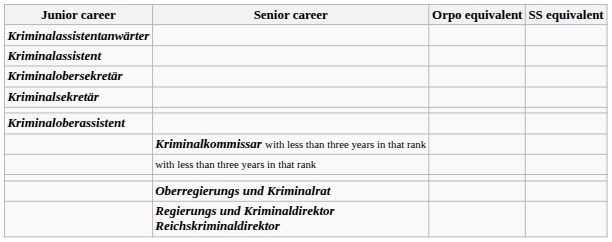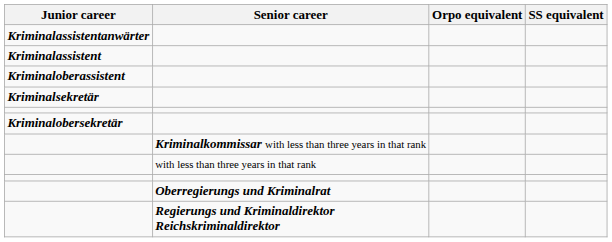 <table class="wikitable">
 <tr>
 <th>Junior career</th>
 <th>Senior career</th>
 <th>Orpo equivalent</th>
 <th>SS equivalent</th>
 </tr>
 <tr>
 <td><strong><em>Kriminalassistentanwärter</em></strong></td>
 <td></td>
 <td></td>
 <td></td>
 </tr>
 <tr>
 <td><strong><em>Kriminalassistent</em></strong></td>
 <td></td>
 <td></td>
 <td></td>
 </tr>
 <tr>
-<td><strong><em>Kriminalobersekretär</em></strong></td>
+<td><strong><em>Kriminaloberassistent</em></strong></td>
 <td></td>
 <td></td>
 <td></td>
 </tr>
 <tr>
 <td><strong><em>Kriminalsekretär</em></strong></td>
 <td></td>
 <td></td>
 <td></td>
 </tr>
 <tr>
 <td></td>
 <td></td>
 <td></td>
 <td></td>
 </tr>
 <tr>
-<td><strong><em>Kriminaloberassistent</em></strong></td>
+<td><strong><em>Kriminalobersekretär</em></strong></td>
 <td></td>
 <td></td>
 <td></td>
 </tr>
 <tr>
 <td><strong></strong></td>
 <td><strong><em>Kriminalkommissar</em></strong> <small>with less than three years in that rank</small></td>
 <td></td>
 <td></td>
 </tr>
 <tr>
 <td></td>
 <td><strong></strong> <small>with less than three years in that rank</small></td>
 <td></td>
 <td></td>
 </tr>
 <tr>
 <td></td>
 <td><strong></strong></td>
 <td></td>
 <td></td>
 </tr>
 <tr>
 <td></td>
 <td><strong><em>Oberregierungs und Kriminalrat</em></strong></td>
 <td></td>
 <td></td>
 </tr>
 <tr>
 <td></td>
 <td><strong><em>Regierungs und Kriminaldirektor<br>Reichskriminaldirektor</em></strong></td>
 <td></td>
 <td><br></td>
 </tr>
 </table>
